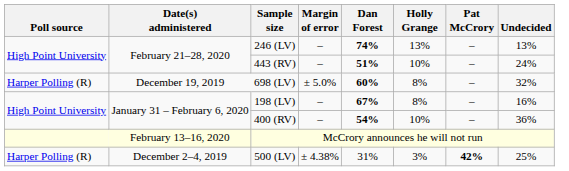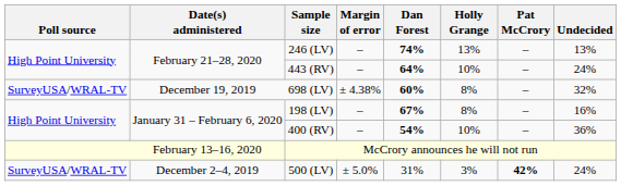 <table class="wikitable" style="font-size:90%;text-align:center;">
 <tr valign=bottom>
 <th>Poll source</th>
 <th>Date(s)<br>administered</th>
 <th>Sample<br>size</th>
 <th>Margin<br>of error</th>
 <th style="width:60px;">Dan<br>Forest</th>
 <th style="width:60px;">Holly<br>Grange</th>
 <th style="width:60px;">Pat<br>McCrory</th>
 <th>Undecided</th>
 </tr>
 <tr>
 <td rowspan=2 style="text-align:left;"><a href='#'>High Point University</a></td>
 <td rowspan=2>February 21–28, 2020</td>
 <td>246 (LV)</td>
 <td>–</td>
 <td><strong>74%</strong></td>
 <td>13%</td>
 <td>–</td>
 <td>13%</td>
 </tr>
 <tr>
 <td>443 (RV)</td>
 <td>–</td>
-<td><strong>51%</strong></td>
+<td><strong>64%</strong></td>
 <td>10%</td>
 <td>–</td>
 <td>24%</td>
 </tr>
 <tr>
-<td style="text-align:left;"><a href='#'>Harper Polling</a> (R)</td>
+<td style="text-align:left;"><a href='#'>SurveyUSA</a>/<a href='#'>WRAL-TV</a></td>
 <td style="border-right-style:hidden;">December 19, 2019</td>
 <td>698 (LV)</td>
-<td>± 5.0%</td>
+<td>± 4.38%</td>
 <td><strong>60%</strong></td>
 <td>8%</td>
 <td>–</td>
 <td>32%</td>
 </tr>
 <tr>
 <td rowspan=2 style="text-align:left;"><a href='#'>High Point University</a></td>
 <td rowspan=2>January 31 – February 6, 2020</td>
 <td>198 (LV)</td>
 <td>–</td>
 <td><strong>67%</strong></td>
 <td>8%</td>
 <td>–</td>
 <td>16%</td>
 </tr>
 <tr>
 <td>400 (RV)</td>
 <td>–</td>
 <td><strong>54%</strong></td>
 <td>10%</td>
 <td>–</td>
 <td>36%</td>
 </tr>
 <tr style="background:lightyellow;">
 <td style="border-right-style:hidden;"></td>
 <td>February 13–16, 2020</td>
 <td colspan="15">McCrory announces he will not run</td>
 </tr>
 <tr>
-<td style="text-align:left;"><a href='#'>Harper Polling</a> (R)</td>
+<td style="text-align:left;"><a href='#'>SurveyUSA</a>/<a href='#'>WRAL-TV</a></td>
 <td>December 2–4, 2019</td>
 <td>500 (LV)</td>
-<td>± 4.38%</td>
+<td>± 5.0%</td>
 <td>31%</td>
 <td>3%</td>
 <td><strong>42%</strong></td>
-<td>25%</td>
+<td>24%</td>
 </tr>
 </table>
